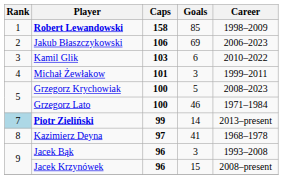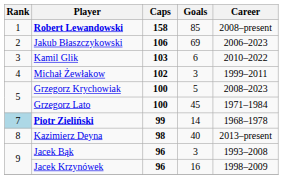 <table class="wikitable sortable" style="text-align: center">
 <tr>
 <th width=30px>Rank</th>
 <th width=175px>Player</th>
 <th width=50px>Caps</th>
 <th width=50px>Goals</th>
 <th width=100px>Career</th>
 </tr>
 <tr>
 <td>1</td>
 <td align="left"><strong><a href='#'>Robert Lewandowski</a></strong></td>
 <td><strong>158</strong></td>
 <td>85</td>
-<td>1998–2009</td>
+<td>2008–present</td>
 </tr>
 <tr>
 <td>2</td>
 <td align="left"><a href='#'>Jakub Błaszczykowski</a></td>
 <td><strong>106</strong></td>
 <td>69</td>
 <td>2006–2023</td>
 </tr>
 <tr>
 <td>3</td>
 <td align="left"><a href='#'>Kamil Glik</a></td>
 <td><strong>103</strong></td>
 <td>6</td>
 <td>2010–2022</td>
 </tr>
 <tr>
 <td>4</td>
 <td align="left"><a href='#'>Michał Żewłakow</a></td>
-<td><strong>101</strong></td>
+<td><strong>102</strong></td>
 <td>3</td>
 <td>1999–2011</td>
 </tr>
 <tr>
 <td rowspan=2>5</td>
 <td align="left"><a href='#'>Grzegorz Krychowiak</a></td>
 <td><strong>100</strong></td>
 <td>5</td>
 <td>2008–2023</td>
 </tr>
 <tr>
 <td align="left"><a href='#'>Grzegorz Lato</a></td>
 <td><strong>100</strong></td>
-<td>46</td>
+<td>45</td>
 <td>1971–1984</td>
 </tr>
 <tr>
 <td style="background: lightblue;">7</td>
 <td align="left"><strong><a href='#'>Piotr Zieliński</a></strong></td>
 <td><strong>99</strong></td>
 <td>14</td>
-<td>2013–present</td>
+<td>1968–1978</td>
 </tr>
 <tr>
 <td>8</td>
 <td align="left"><a href='#'>Kazimierz Deyna</a></td>
-<td><strong>97</strong></td>
-<td>41</td>
-<td>1968–1978</td>
+<td><strong>98</strong></td>
+<td>40</td>
+<td>2013–present</td>
 </tr>
 <tr>
 <td rowspan=2>9</td>
 <td align="left"><a href='#'>Jacek Bąk</a></td>
 <td><strong>96</strong></td>
 <td>3</td>
 <td>1993–2008</td>
 </tr>
 <tr>
 <td align="left"><a href='#'>Jacek Krzynówek</a></td>
 <td><strong>96</strong></td>
-<td>15</td>
-<td>2008–present</td>
+<td>16</td>
+<td>1998–2009</td>
 </tr>
 <tr>
 </tr>
 </table>
